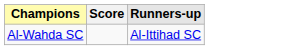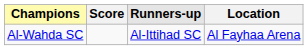 <table class="wikitable sortable" style="text-align:left;">
 <tr>
 <th style="background:#FFFCAF;">Champions</th>
 <th>Score</th>
 <th style="background:#E5E5E5;">Runners-up</th>
+<th>Location</th>
 </tr>
 <tr>
 <td><a href='#'>Al-Wahda SC</a></td>
 <td></td>
 <td><a href='#'>Al-Ittihad SC</a></td>
+<td><a href='#'>Al Fayhaa Arena</a></td>
 </tr>
 </table>
